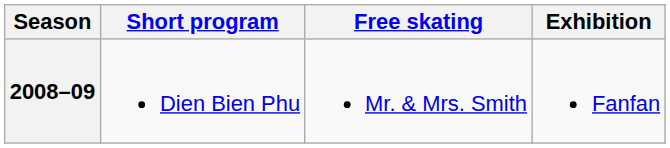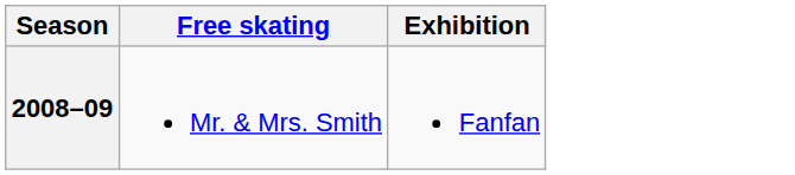 <table class=wikitable style=text-align:center>
 <tr>
 <th>Season</th>
-<th><a href='#'>Short program</a></th>
 <th><a href='#'>Free skating</a></th>
 <th>Exhibition</th>
 </tr>
 <tr>
 <th>2008–09 <br> </th>
-<td><br><ul><li><a href='#'>Dien Bien Phu</a> <br></li></ul></td>
 <td><br><ul><li><a href='#'>Mr. & Mrs. Smith</a> <br></li></ul></td>
 <td><br><ul><li><a href='#'>Fanfan</a> <br></li></ul></td>
 </tr>
 </table>
